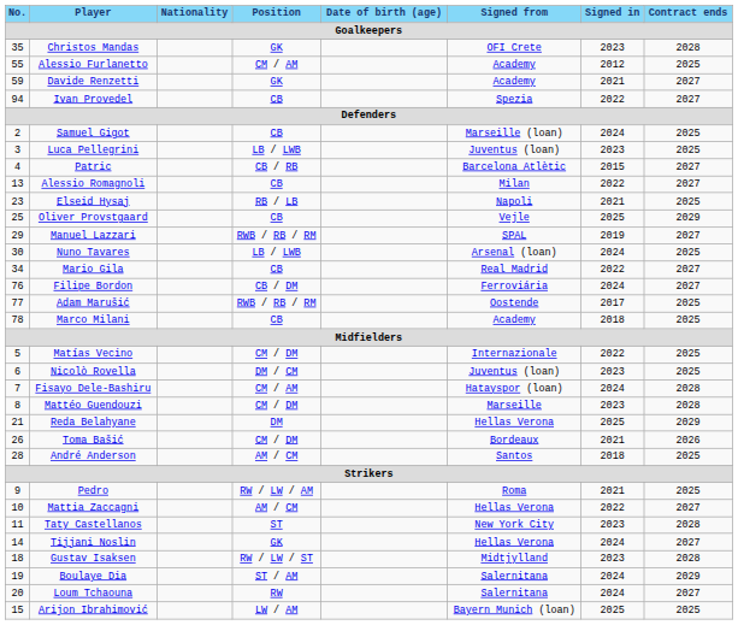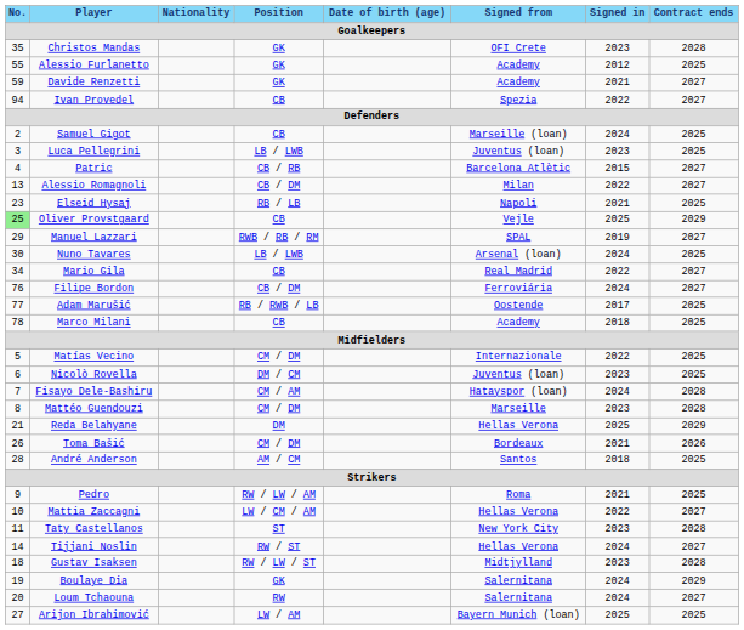 <table class="wikitable"  style="text-align:center; font-size:90%; width:95%;">
 <tr>
 <th style="background:#85D8F8; color:#15366F; text-align:center;">No.</th>
 <th style="background:#85D8F8; color:#15366F; text-align:center;">Player</th>
 <th style="background:#85D8F8; color:#15366F; text-align:center;">Nationality</th>
 <th style="background:#85D8F8; color:#15366F; text-align:center;">Position</th>
 <th style="background:#85D8F8; color:#15366F; text-align:center;">Date of birth (age)</th>
 <th style="background:#85D8F8; color:#15366F; text-align:center;">Signed from</th>
 <th style="background:#85D8F8; color:#15366F; text-align:center;">Signed in</th>
 <th style="background:#85D8F8; color:#15366F; text-align:center;">Contract ends</th>
 </tr>
 <tr>
 <th colspan="9" style="background:#dcdcdc; text-align:centre;">Goalkeepers</th>
 </tr>
 <tr>
 <td>35</td>
 <td><a href='#'>Christos Mandas</a></td>
 <td></td>
 <td><a href='#'>GK</a></td>
 <td></td>
 <td> <a href='#'>OFI Crete</a></td>
 <td>2023</td>
 <td>2028</td>
 </tr>
 <tr>
 <td>55</td>
 <td><a href='#'>Alessio Furlanetto</a></td>
 <td></td>
-<td><a href='#'>CM</a> / <a href='#'>AM</a></td>
+<td><a href='#'>GK</a></td>
 <td></td>
 <td><a href='#'>Academy</a></td>
 <td>2012</td>
 <td>2025</td>
 </tr>
 <tr>
 <td>59</td>
 <td><a href='#'>Davide Renzetti</a></td>
 <td></td>
 <td><a href='#'>GK</a></td>
 <td></td>
 <td><a href='#'>Academy</a></td>
 <td>2021</td>
 <td>2027</td>
 </tr>
 <tr>
 <td>94</td>
 <td><a href='#'>Ivan Provedel</a></td>
 <td></td>
 <td><a href='#'>CB</a></td>
 <td></td>
 <td><a href='#'>Spezia</a></td>
 <td>2022</td>
 <td>2027</td>
 </tr>
 <tr>
 <th colspan="9" style="background:#dcdcdc; text-align:centre;">Defenders</th>
 </tr>
 <tr>
 <td>2</td>
 <td><a href='#'>Samuel Gigot</a></td>
 <td></td>
 <td><a href='#'>CB</a></td>
 <td></td>
 <td> <a href='#'>Marseille</a> (loan)</td>
 <td>2024</td>
 <td>2025</td>
 </tr>
 <tr>
 <td>3</td>
 <td><a href='#'>Luca Pellegrini</a></td>
 <td></td>
 <td><a href='#'>LB</a> / <a href='#'>LWB</a></td>
 <td></td>
 <td><a href='#'>Juventus</a> (loan)</td>
 <td>2023</td>
 <td>2025</td>
 </tr>
 <tr>
 <td>4</td>
 <td><a href='#'>Patric</a></td>
 <td></td>
 <td><a href='#'>CB</a> / <a href='#'>RB</a></td>
 <td></td>
 <td> <a href='#'>Barcelona Atlètic</a></td>
 <td>2015</td>
 <td>2027</td>
 </tr>
 <tr>
 <td>13</td>
 <td><a href='#'>Alessio Romagnoli</a></td>
 <td></td>
-<td><a href='#'>CB</a></td>
+<td><a href='#'>CB</a> / <a href='#'>DM</a></td>
 <td></td>
 <td><a href='#'>Milan</a></td>
 <td>2022</td>
 <td>2027</td>
 </tr>
 <tr>
 <td>23</td>
 <td><a href='#'>Elseid Hysaj</a></td>
 <td></td>
 <td><a href='#'>RB</a> / <a href='#'>LB</a></td>
 <td></td>
 <td><a href='#'>Napoli</a></td>
 <td>2021</td>
 <td>2025</td>
 </tr>
 <tr>
-<td>25</td>
+<td style="background: lightgreen;">25</td>
 <td><a href='#'>Oliver Provstgaard</a></td>
 <td></td>
 <td><a href='#'>CB</a></td>
 <td></td>
 <td> <a href='#'>Vejle</a></td>
 <td>2025</td>
 <td>2029</td>
 </tr>
 <tr>
 <td>29</td>
 <td><a href='#'>Manuel Lazzari</a></td>
 <td></td>
 <td><a href='#'>RWB</a> / <a href='#'>RB</a> / <a href='#'>RM</a></td>
 <td></td>
 <td><a href='#'>SPAL</a></td>
 <td>2019</td>
 <td>2027</td>
 </tr>
 <tr>
 <td>30</td>
 <td><a href='#'>Nuno Tavares</a></td>
 <td></td>
 <td><a href='#'>LB</a> / <a href='#'>LWB</a></td>
 <td></td>
 <td> <a href='#'>Arsenal</a> (loan)</td>
 <td>2024</td>
 <td>2025</td>
 </tr>
 <tr>
 <td>34</td>
 <td><a href='#'>Mario Gila</a></td>
 <td></td>
 <td><a href='#'>CB</a></td>
 <td></td>
 <td> <a href='#'>Real Madrid</a></td>
 <td>2022</td>
 <td>2027</td>
 </tr>
 <tr>
 <td>76</td>
 <td><a href='#'>Filipe Bordon</a></td>
 <td></td>
 <td><a href='#'>CB</a> / <a href='#'>DM</a></td>
 <td></td>
 <td> <a href='#'>Ferroviária</a></td>
 <td>2024</td>
 <td>2027</td>
 </tr>
 <tr>
 <td>77</td>
 <td><a href='#'>Adam Marušić</a></td>
 <td></td>
-<td><a href='#'>RWB</a> / <a href='#'>RB</a> / <a href='#'>RM</a></td>
+<td><a href='#'>RB</a> / <a href='#'>RWB</a> / <a href='#'>LB</a></td>
 <td></td>
 <td> <a href='#'>Oostende</a></td>
 <td>2017</td>
 <td>2025</td>
 </tr>
 <tr>
 <td>78</td>
 <td><a href='#'>Marco Milani</a></td>
 <td></td>
 <td><a href='#'>CB</a></td>
 <td></td>
 <td><a href='#'>Academy</a></td>
 <td>2018</td>
 <td>2025</td>
 </tr>
 <tr>
 <th colspan="9" style="background:#dcdcdc; text-align:centre;">Midfielders</th>
 </tr>
 <tr>
 <td>5</td>
 <td><a href='#'>Matías Vecino</a></td>
 <td></td>
 <td><a href='#'>CM</a> / <a href='#'>DM</a></td>
 <td></td>
 <td><a href='#'>Internazionale</a></td>
 <td>2022</td>
 <td>2025</td>
 </tr>
 <tr>
 <td>6</td>
 <td><a href='#'>Nicolò Rovella</a></td>
 <td></td>
 <td><a href='#'>DM</a> / <a href='#'>CM</a></td>
 <td></td>
 <td><a href='#'>Juventus</a> (loan)</td>
 <td>2023</td>
 <td>2025</td>
 </tr>
 <tr>
 <td>7</td>
 <td><a href='#'>Fisayo Dele-Bashiru</a></td>
 <td></td>
 <td><a href='#'>CM</a> / <a href='#'>AM</a></td>
 <td></td>
 <td> <a href='#'>Hatayspor</a> (loan)</td>
 <td>2024</td>
 <td>2028</td>
 </tr>
 <tr>
 <td>8</td>
 <td><a href='#'>Mattéo Guendouzi</a></td>
 <td></td>
 <td><a href='#'>CM</a> / <a href='#'>DM</a></td>
 <td></td>
 <td> <a href='#'>Marseille</a></td>
 <td>2023</td>
 <td>2028</td>
 </tr>
 <tr>
 <td>21</td>
 <td><a href='#'>Reda Belahyane</a></td>
 <td></td>
 <td><a href='#'>DM</a></td>
 <td></td>
 <td><a href='#'>Hellas Verona</a></td>
 <td>2025</td>
 <td>2029</td>
 </tr>
 <tr>
 <td>26</td>
 <td><a href='#'>Toma Bašić</a></td>
 <td></td>
 <td><a href='#'>CM</a> / <a href='#'>DM</a></td>
 <td></td>
 <td> <a href='#'>Bordeaux</a></td>
 <td>2021</td>
 <td>2026</td>
 </tr>
 <tr>
 <td>28</td>
 <td><a href='#'>André Anderson</a></td>
 <td></td>
 <td><a href='#'>AM</a> / <a href='#'>CM</a></td>
 <td></td>
 <td> <a href='#'>Santos</a></td>
 <td>2018</td>
 <td>2025</td>
 </tr>
 <tr>
 <th colspan="9" style="background:#dcdcdc; text-align:centre;">Strikers</th>
 </tr>
 <tr>
 <td>9</td>
 <td><a href='#'>Pedro</a></td>
 <td></td>
 <td><a href='#'>RW</a> / <a href='#'>LW</a> / <a href='#'>AM</a></td>
 <td></td>
 <td><a href='#'>Roma</a></td>
 <td>2021</td>
 <td>2025</td>
 </tr>
 <tr>
 <td>10</td>
 <td><a href='#'>Mattia Zaccagni</a></td>
 <td></td>
-<td><a href='#'>AM</a> / <a href='#'>CM</a></td>
+<td><a href='#'>LW</a> / <a href='#'>CM</a> / <a href='#'>AM</a></td>
 <td></td>
 <td><a href='#'>Hellas Verona</a></td>
 <td>2022</td>
 <td>2027</td>
 </tr>
 <tr>
 <td>11</td>
 <td><a href='#'>Taty Castellanos</a></td>
 <td></td>
 <td><a href='#'>ST</a></td>
 <td></td>
 <td> <a href='#'>New York City</a></td>
 <td>2023</td>
 <td>2028</td>
 </tr>
 <tr>
 <td>14</td>
 <td><a href='#'>Tijjani Noslin</a></td>
 <td></td>
-<td><a href='#'>GK</a></td>
+<td><a href='#'>RW</a> / <a href='#'>ST</a></td>
 <td></td>
 <td><a href='#'>Hellas Verona</a></td>
 <td>2024</td>
 <td>2027</td>
 </tr>
 <tr>
 <td>18</td>
 <td><a href='#'>Gustav Isaksen</a></td>
 <td></td>
 <td><a href='#'>RW</a> / <a href='#'>LW</a> / <a href='#'>ST</a></td>
 <td></td>
 <td> <a href='#'>Midtjylland</a></td>
 <td>2023</td>
 <td>2028</td>
 </tr>
 <tr>
 <td>19</td>
 <td><a href='#'>Boulaye Dia</a></td>
 <td></td>
-<td><a href='#'>ST</a> / <a href='#'>AM</a></td>
+<td><a href='#'>GK</a></td>
 <td></td>
 <td><a href='#'>Salernitana</a></td>
 <td>2024</td>
 <td>2029</td>
 </tr>
 <tr>
 <td>20</td>
 <td><a href='#'>Loum Tchaouna</a></td>
 <td></td>
 <td><a href='#'>RW</a></td>
 <td></td>
 <td><a href='#'>Salernitana</a></td>
 <td>2024</td>
 <td>2027</td>
 </tr>
 <tr>
-<td>15</td>
+<td>27</td>
 <td><a href='#'>Arijon Ibrahimović</a></td>
 <td></td>
 <td><a href='#'>LW</a> / <a href='#'>AM</a></td>
 <td></td>
 <td> <a href='#'>Bayern Munich</a> (loan)</td>
 <td>2025</td>
 <td>2025</td>
 </tr>
 </table>
